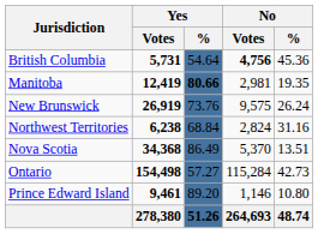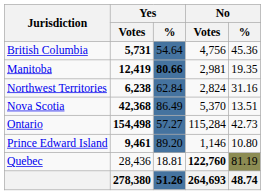 <table class=wikitable style=text-align:right>
 <tr>
 <th rowspan="2">Jurisdiction</th>
 <th colspan="2"> Yes</th>
 <th colspan="2">No</th>
 </tr>
 <tr>
 <th>Votes</th>
 <th>%</th>
 <th>Votes</th>
 <th>%</th>
 </tr>
 <tr>
 <td align=left><a href='#'>British Columbia</a></td>
 <td><strong>5,731</strong></td>
 <td style="background:rgb(69, 115, 159); width:30px;"><span>54.64</span></td>
-<td><strong>4,756</strong></td>
+<td>4,756</td>
 <td>45.36</td>
 </tr>
 <tr>
 <td align=left><a href='#'>Manitoba</a></td>
 <td><strong>12,419</strong></td>
 <td style="background:rgb(69, 115, 159); width:30px;"><strong><span>80.66</span></strong></td>
 <td>2,981</td>
 <td>19.35</td>
 </tr>
 <tr>
-<td align=left><a href='#'>New Brunswick</a></td>
-<td><strong>26,919</strong></td>
-<td style="background:rgb(69, 115, 159); width:30px;"><span>73.76</span></td>
-<td>9,575</td>
-<td>26.24</td>
-</tr>
-<tr>
 <td align=left><a href='#'>Northwest Territories</a></td>
 <td><strong>6,238</strong></td>
-<td style="background:rgb(69, 115, 159); width:30px;"><span>68.84</span></td>
+<td style="background:rgb(69, 115, 159); width:30px;"><span>62.84</span></td>
 <td>2,824</td>
 <td>31.16</td>
 </tr>
 <tr>
 <td align=left><a href='#'>Nova Scotia</a></td>
-<td><strong>34,368</strong></td>
+<td><strong>42,368</strong></td>
 <td style="background:rgb(69, 115, 159); width:30px;"><span>86.49</span></td>
 <td>5,370</td>
 <td>13.51</td>
 </tr>
 <tr>
 <td align=left><a href='#'>Ontario</a></td>
 <td><strong>154,498</strong></td>
 <td style="background:rgb(69, 115, 159); width:30px;"><span>57.27</span></td>
 <td>115,284</td>
 <td>42.73</td>
 </tr>
 <tr>
 <td align=left><a href='#'>Prince Edward Island</a></td>
 <td><strong>9,461</strong></td>
 <td style="background:rgb(69, 115, 159); width:30px;"><span>89.20</span></td>
 <td>1,146</td>
 <td>10.80</td>
 </tr>
 <tr>
+<td align=left><a href='#'>Quebec</a></td>
+<td>28,436</td>
+<td>18.81</td>
+<td><strong>122,760</strong></td>
+<td style="background:rgb(140, 140, 83); width:30px;"><span>81.19</span></td>
+</tr>
+<tr>
 <th align=left></th>
 <th>278,380</th>
 <th style="background:rgb(69, 115, 159); width:30px;"><span>51.26</span></th>
 <th><strong>264,693</strong></th>
 <th><strong>48.74</strong></th>
 </tr>
 </table>
